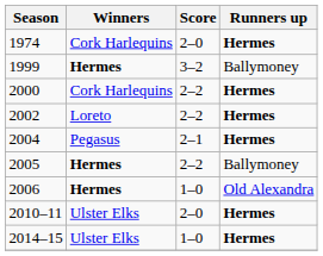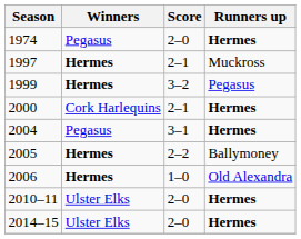 <table class="wikitable collapsible">
 <tr>
 <th>Season</th>
 <th>Winners</th>
 <th>Score</th>
 <th>Runners up</th>
 </tr>
 <tr>
 <td>1974</td>
-<td><a href='#'>Cork Harlequins</a></td>
+<td><a href='#'>Pegasus</a></td>
 <td>2–0</td>
 <td><strong>Hermes</strong></td>
+</tr>
+<tr>
+<td>1997</td>
+<td><strong>Hermes</strong></td>
+<td>2–1</td>
+<td>Muckross</td>
 </tr>
 <tr>
 <td>1999</td>
 <td><strong>Hermes</strong></td>
 <td>3–2</td>
-<td>Ballymoney</td>
+<td><a href='#'>Pegasus</a></td>
 </tr>
 <tr>
 <td>2000</td>
 <td><a href='#'>Cork Harlequins</a></td>
-<td>2–2</td>
-<td><strong>Hermes</strong></td>
-</tr>
-<tr>
-<td>2002</td>
-<td><a href='#'>Loreto</a></td>
-<td>2–2</td>
+<td>2–1</td>
 <td><strong>Hermes</strong></td>
 </tr>
 <tr>
 <td>2004</td>
 <td><a href='#'>Pegasus</a></td>
-<td>2–1</td>
+<td>3–1</td>
 <td><strong>Hermes</strong></td>
 </tr>
 <tr>
 <td>2005</td>
 <td><strong>Hermes</strong></td>
 <td>2–2</td>
 <td>Ballymoney</td>
 </tr>
 <tr>
 <td>2006</td>
 <td><strong>Hermes</strong></td>
 <td>1–0</td>
 <td><a href='#'>Old Alexandra</a></td>
 </tr>
 <tr>
 <td>2010–11</td>
 <td><a href='#'>Ulster Elks</a></td>
 <td>2–0</td>
 <td><strong>Hermes</strong></td>
 </tr>
 <tr>
 <td>2014–15</td>
 <td><a href='#'>Ulster Elks</a></td>
-<td>1–0</td>
+<td>2–0</td>
 <td><strong>Hermes</strong></td>
 </tr>
 <tr>
 </tr>
 </table>
